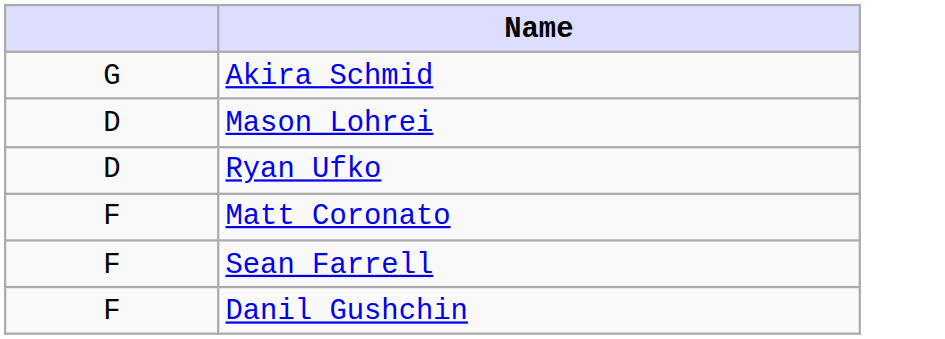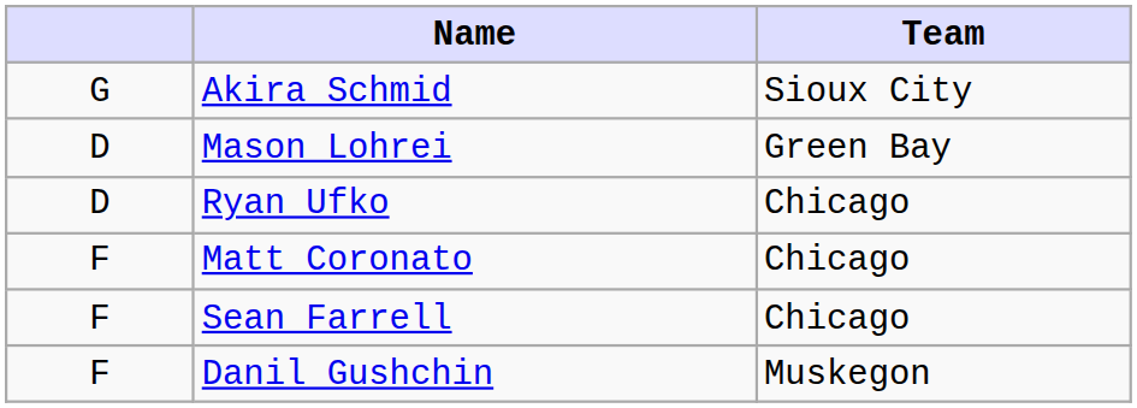 <table class="wikitable">
 <tr>
 <th style="background:#ddf; width:10%;"></th>
 <th style="background:#ddf; width:30%;">Name</th>
+<th style="background:#ddf; width:20%;">Team</th>
 </tr>
 <tr>
 <td style="text-align:center">G</td>
 <td><a href='#'>Akira Schmid</a></td>
+<td>Sioux City</td>
 </tr>
 <tr>
 <td style="text-align:center">D</td>
 <td><a href='#'>Mason Lohrei</a></td>
+<td>Green Bay</td>
 </tr>
 <tr>
 <td style="text-align:center">D</td>
 <td><a href='#'>Ryan Ufko</a></td>
+<td>Chicago</td>
 </tr>
 <tr>
 <td style="text-align:center">F</td>
 <td><a href='#'>Matt Coronato</a></td>
+<td>Chicago</td>
 </tr>
 <tr>
 <td style="text-align:center">F</td>
 <td><a href='#'>Sean Farrell</a></td>
+<td>Chicago</td>
 </tr>
 <tr>
 <td style="text-align:center">F</td>
 <td><a href='#'>Danil Gushchin</a></td>
+<td>Muskegon</td>
 </tr>
 </table>
